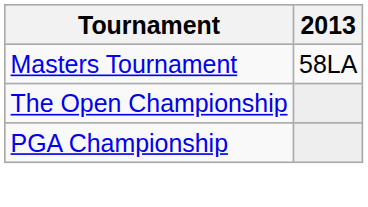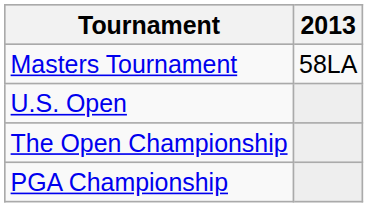 <table class="wikitable" style="font-size:95%;">
 <tr>
 <th>Tournament</th>
 <th>2013</th>
 </tr>
 <tr>
 <td><a href='#'>Masters Tournament</a></td>
 <td align="center">58<span>LA</span></td>
 </tr>
 <tr>
+<td><a href='#'>U.S. Open</a></td>
+<td style="background:#eeeeee;"></td>
+</tr>
+<tr>
 <td><a href='#'>The Open Championship</a></td>
 <td style="background:#eeeeee;"></td>
 </tr>
 <tr>
 <td><a href='#'>PGA Championship</a></td>
 <td style="background:#eeeeee;"></td>
 </tr>
 </table>
